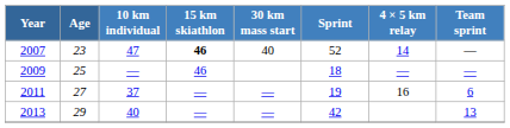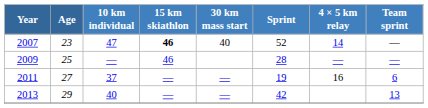 <table class="wikitable" style="font-size:95%; text-align:center; border:grey solid 1px; border-collapse:collapse; background:#ffffff;">
 <tr>
 <th style="background-color:#369; color:white; width:60px;"> Year </th>
 <th style="background-color:#369; color:white; width:40px;"> Age </th>
 <th style="background-color:#4180be; color:white; width:75px;"> 10 km <br> individual </th>
 <th style="background-color:#4180be; color:white; width:75px;"> 15 km <br> skiathlon </th>
 <th style="background-color:#4180be; color:white; width:75px;"> 30 km <br> mass start </th>
 <th style="background-color:#4180be; color:white; width:75px;"> Sprint </th>
 <th style="background-color:#4180be; color:white; width:75px;"> 4 × 5 km <br> relay </th>
 <th style="background-color:#4180be; color:white; width:75px;"> Team <br> sprint </th>
 </tr>
 <tr>
 <td><a href='#'>2007</a></td>
 <td><em>23</em></td>
 <td><a href='#'>47</a></td>
 <td><strong>46</strong></td>
 <td>40</td>
 <td>52</td>
 <td><a href='#'>14</a></td>
 <td>—</td>
 </tr>
 <tr>
 <td><a href='#'>2009</a></td>
 <td><em>25</em></td>
 <td><a href='#'>—</a></td>
 <td><a href='#'>46</a></td>
 <td><a href='#'></a></td>
-<td><a href='#'>18</a></td>
+<td><a href='#'>28</a></td>
 <td><a href='#'>—</a></td>
 <td><a href='#'>—</a></td>
 </tr>
 <tr>
 <td><a href='#'>2011</a></td>
 <td><em>27</em></td>
 <td><a href='#'>37</a></td>
 <td><a href='#'>—</a></td>
 <td><a href='#'>—</a></td>
 <td><a href='#'>19</a></td>
 <td>16</td>
 <td><a href='#'>6</a></td>
 </tr>
 <tr>
 <td><a href='#'>2013</a></td>
 <td><em>29</em></td>
 <td><a href='#'>40</a></td>
 <td><a href='#'>—</a></td>
 <td><a href='#'>—</a></td>
 <td><a href='#'>42</a></td>
 <td><a href='#'></a></td>
 <td><a href='#'>13</a></td>
 </tr>
 <tr>
 </tr>
 </table>
